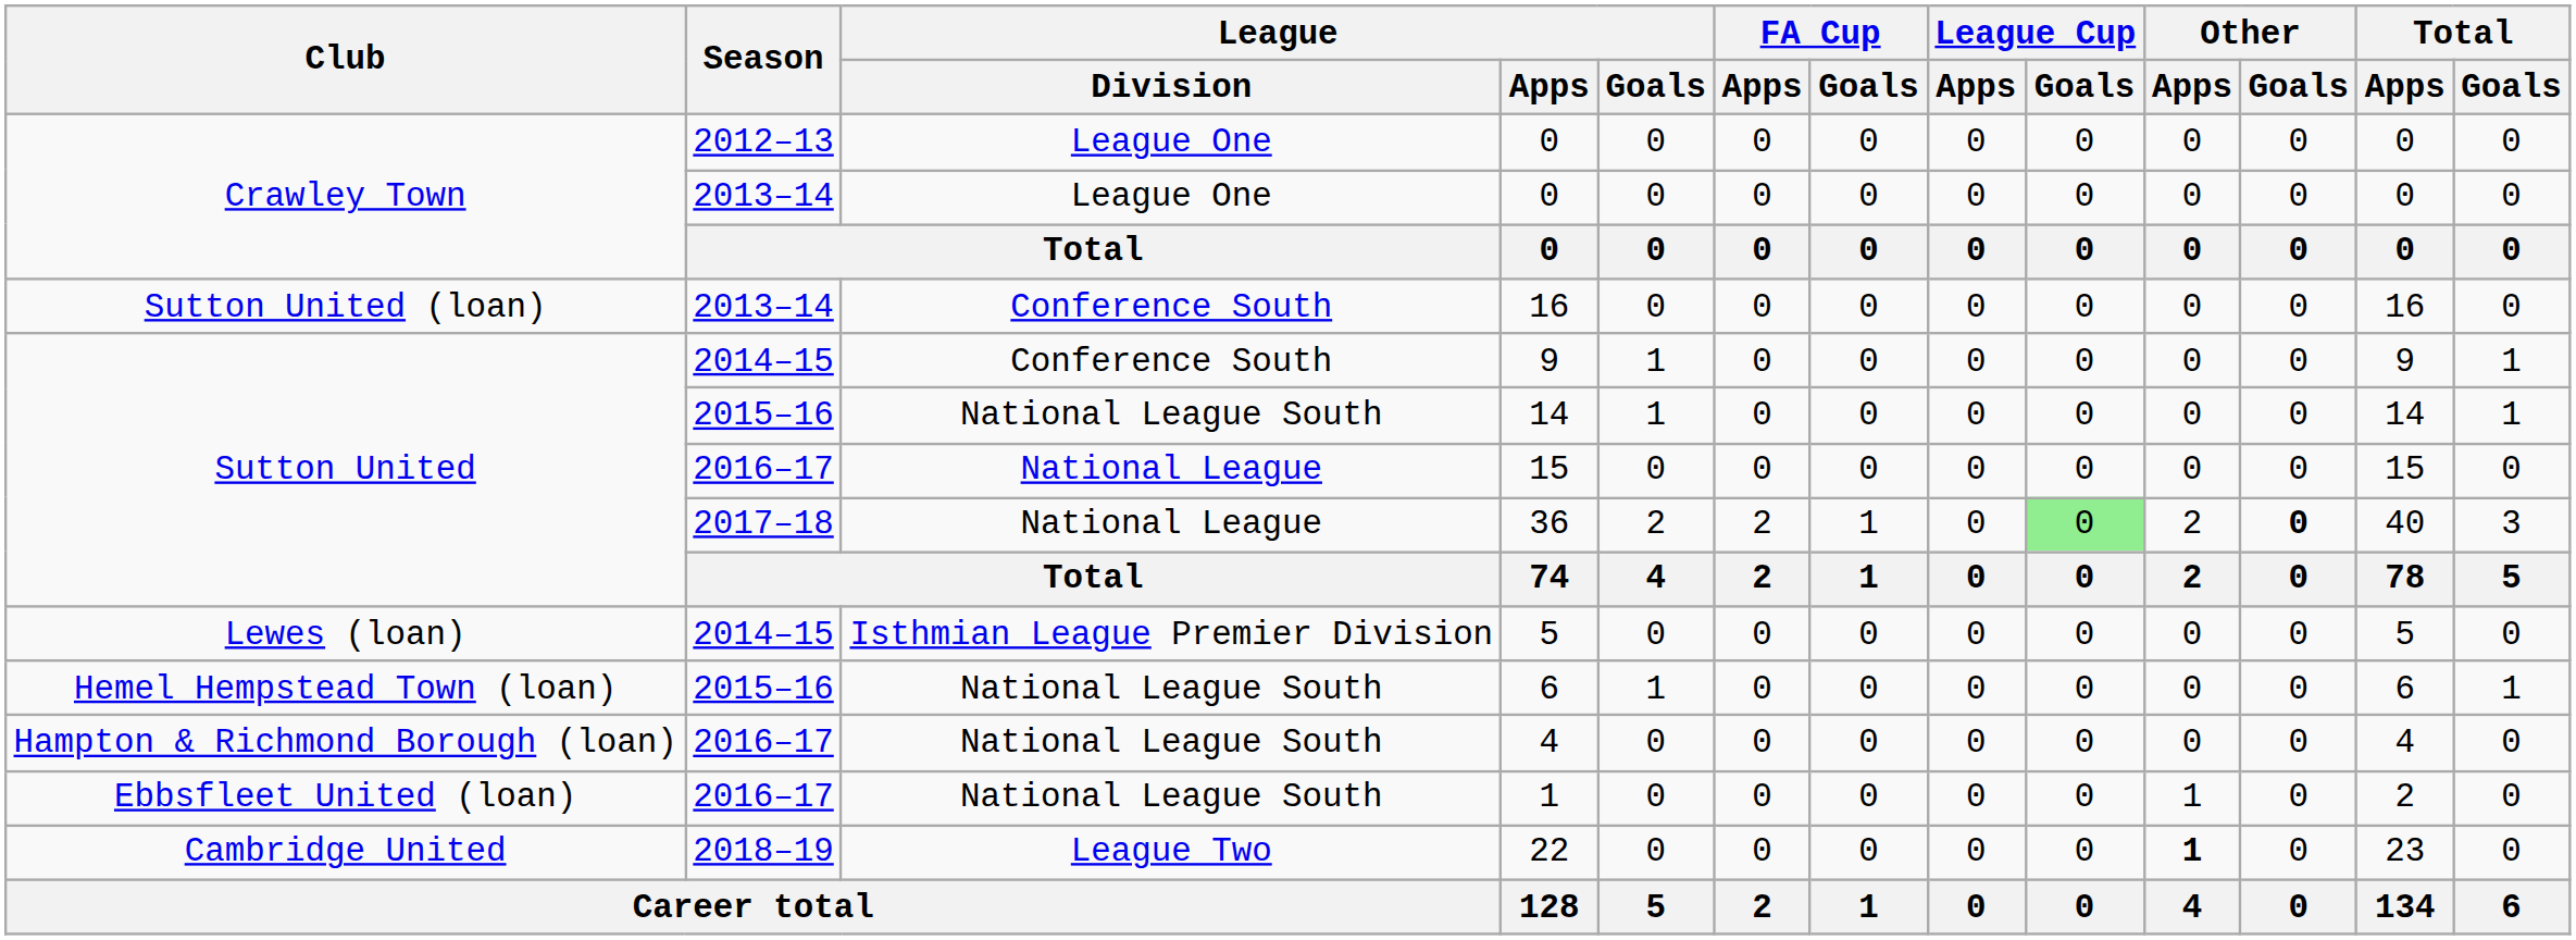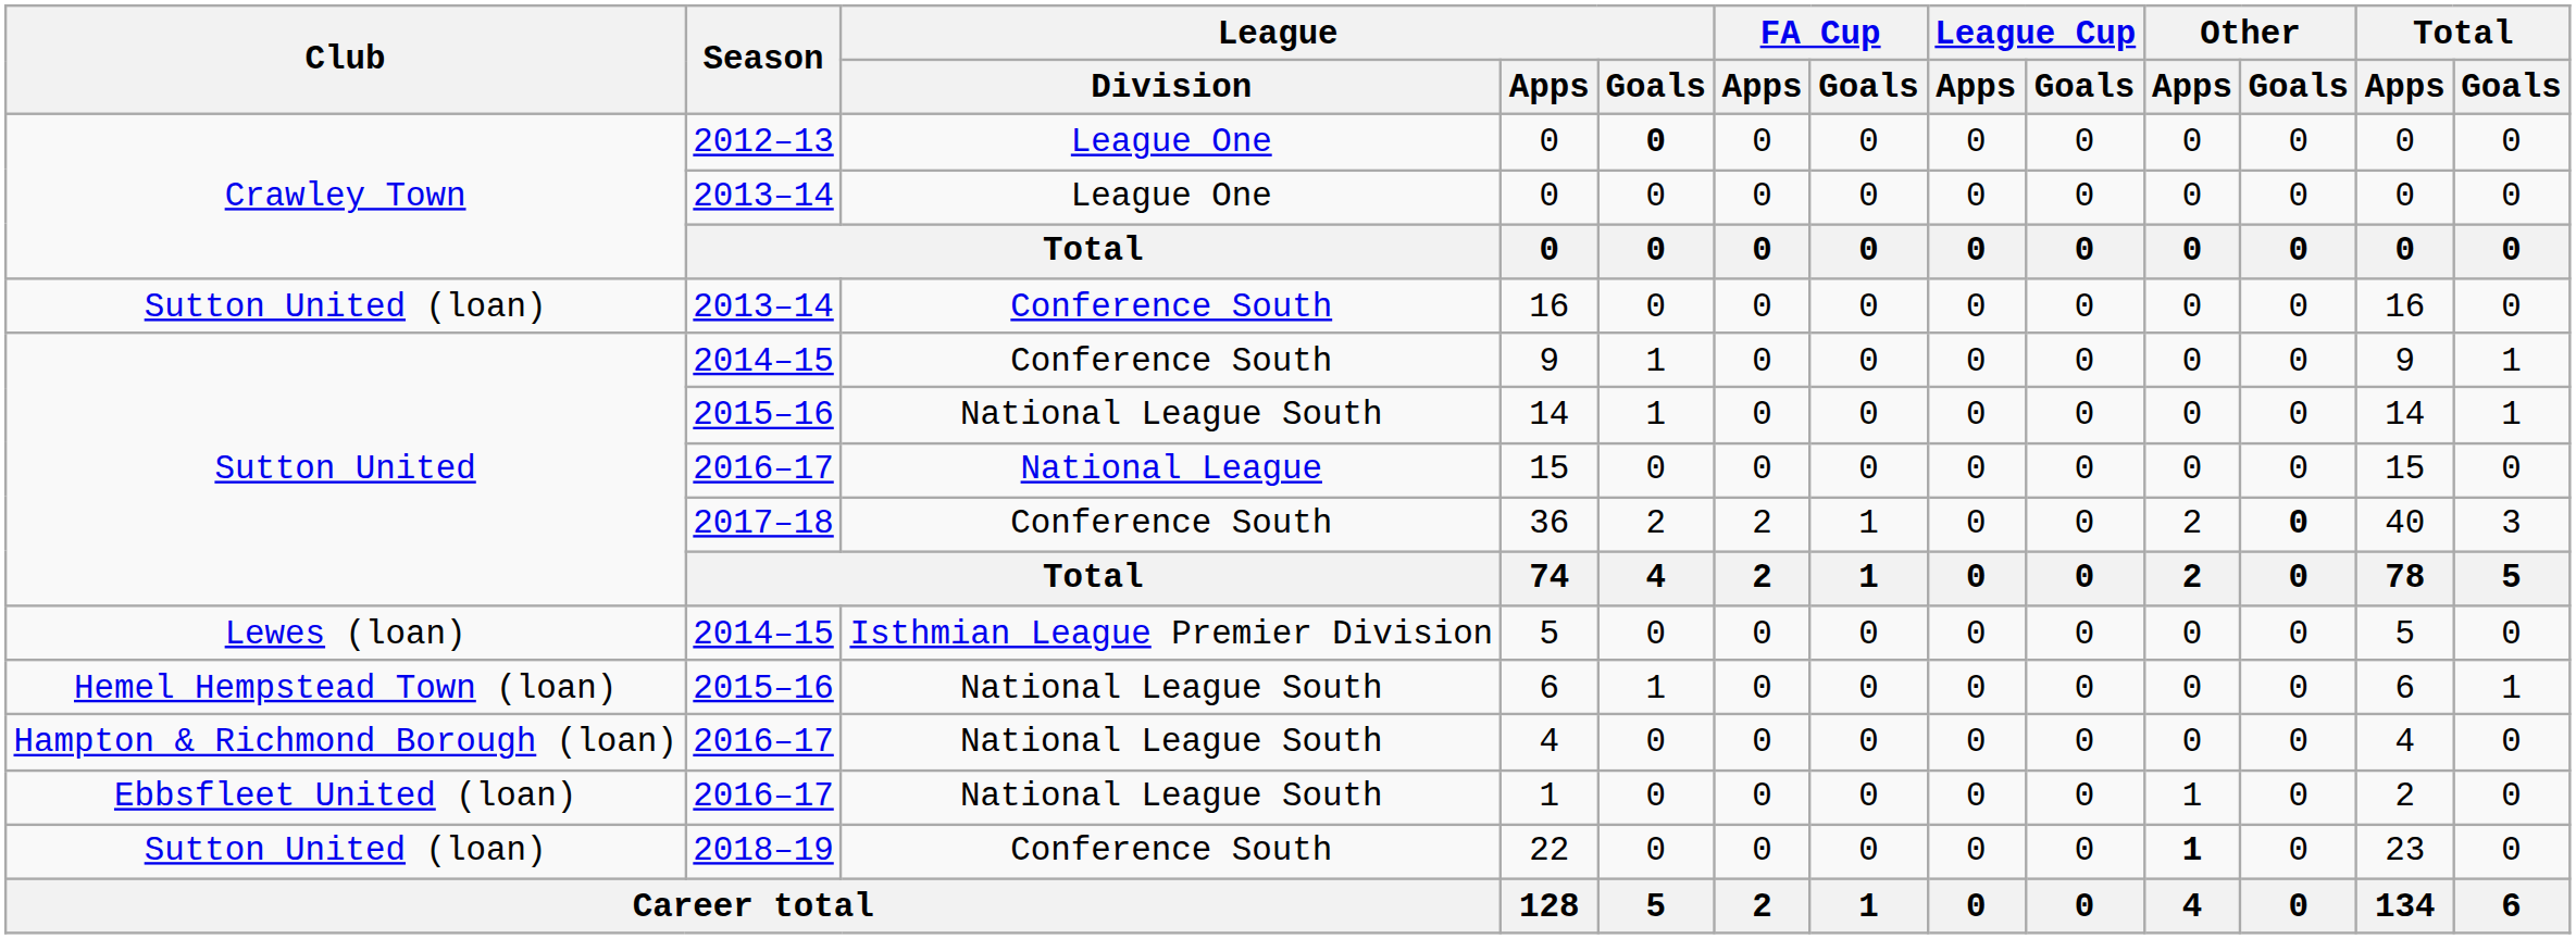 <table class=wikitable style="text-align: center">
 <tr>
 <th rowspan=2>Club</th>
 <th rowspan=2>Season</th>
 <th colspan=3>League</th>
 <th colspan=2><a href='#'>FA Cup</a></th>
 <th colspan=2><a href='#'>League Cup</a></th>
 <th colspan=2>Other</th>
 <th colspan=2>Total</th>
 </tr>
 <tr>
 <th>Division</th>
 <th>Apps</th>
 <th>Goals</th>
 <th>Apps</th>
 <th>Goals</th>
 <th>Apps</th>
 <th>Goals</th>
 <th>Apps</th>
 <th>Goals</th>
 <th>Apps</th>
 <th>Goals</th>
 </tr>
 <tr>
 <td rowspan=3><a href='#'>Crawley Town</a></td>
 <td><a href='#'>2012–13</a></td>
 <td><a href='#'>League One</a></td>
 <td>0</td>
-<td>0</td>
+<td><strong>0</strong></td>
 <td>0</td>
 <td>0</td>
 <td>0</td>
 <td>0</td>
 <td>0</td>
 <td>0</td>
 <td>0</td>
 <td>0</td>
 </tr>
 <tr>
 <td><a href='#'>2013–14</a></td>
 <td>League One</td>
 <td>0</td>
 <td>0</td>
 <td>0</td>
 <td>0</td>
 <td>0</td>
 <td>0</td>
 <td>0</td>
 <td>0</td>
 <td>0</td>
 <td>0</td>
 </tr>
 <tr>
 <th colspan=2>Total</th>
 <th>0</th>
 <th>0</th>
 <th>0</th>
 <th>0</th>
 <th>0</th>
 <th>0</th>
 <th>0</th>
 <th>0</th>
 <th>0</th>
 <th>0</th>
 </tr>
 <tr>
 <td rowspan=1><a href='#'>Sutton United</a> (loan)</td>
 <td><a href='#'>2013–14</a></td>
 <td><a href='#'>Conference South</a></td>
 <td>16</td>
 <td>0</td>
 <td>0</td>
 <td>0</td>
 <td>0</td>
 <td>0</td>
 <td>0</td>
 <td>0</td>
 <td>16</td>
 <td>0</td>
 </tr>
 <tr>
 <td rowspan=5><a href='#'>Sutton United</a></td>
 <td><a href='#'>2014–15</a></td>
 <td>Conference South</td>
 <td>9</td>
 <td>1</td>
 <td>0</td>
 <td>0</td>
 <td>0</td>
 <td>0</td>
 <td>0</td>
 <td>0</td>
 <td>9</td>
 <td>1</td>
 </tr>
 <tr>
 <td><a href='#'>2015–16</a></td>
 <td>National League South</td>
 <td>14</td>
 <td>1</td>
 <td>0</td>
 <td>0</td>
 <td>0</td>
 <td>0</td>
 <td>0</td>
 <td>0</td>
 <td>14</td>
 <td>1</td>
 </tr>
 <tr>
 <td><a href='#'>2016–17</a></td>
 <td><a href='#'>National League</a></td>
 <td>15</td>
 <td>0</td>
 <td>0</td>
 <td>0</td>
 <td>0</td>
 <td>0</td>
 <td>0</td>
 <td>0</td>
 <td>15</td>
 <td>0</td>
 </tr>
 <tr>
 <td><a href='#'>2017–18</a></td>
-<td>National League</td>
+<td>Conference South</td>
 <td>36</td>
 <td>2</td>
 <td>2</td>
 <td>1</td>
 <td>0</td>
-<td style="background: lightgreen;">0</td>
+<td>0</td>
 <td>2</td>
 <td><strong>0</strong></td>
 <td>40</td>
 <td>3</td>
 </tr>
 <tr>
 <th colspan=2>Total</th>
 <th>74</th>
 <th>4</th>
 <th>2</th>
 <th>1</th>
 <th>0</th>
 <th>0</th>
 <th>2</th>
 <th>0</th>
 <th>78</th>
 <th>5</th>
 </tr>
 <tr>
 <td rowspan=1><a href='#'>Lewes</a> (loan)</td>
 <td><a href='#'>2014–15</a></td>
 <td><a href='#'>Isthmian League</a> Premier Division</td>
 <td>5</td>
 <td>0</td>
 <td>0</td>
 <td>0</td>
 <td>0</td>
 <td>0</td>
 <td>0</td>
 <td>0</td>
 <td>5</td>
 <td>0</td>
 </tr>
 <tr>
 <td rowspan=1><a href='#'>Hemel Hempstead Town</a> (loan)</td>
 <td><a href='#'>2015–16</a></td>
 <td>National League South</td>
 <td>6</td>
 <td>1</td>
 <td>0</td>
 <td>0</td>
 <td>0</td>
 <td>0</td>
 <td>0</td>
 <td>0</td>
 <td>6</td>
 <td>1</td>
 </tr>
 <tr>
 <td rowspan=1><a href='#'>Hampton & Richmond Borough</a> (loan)</td>
 <td><a href='#'>2016–17</a></td>
 <td>National League South</td>
 <td>4</td>
 <td>0</td>
 <td>0</td>
 <td>0</td>
 <td>0</td>
 <td>0</td>
 <td>0</td>
 <td>0</td>
 <td>4</td>
 <td>0</td>
 </tr>
 <tr>
 <td rowspan=1><a href='#'>Ebbsfleet United</a> (loan)</td>
 <td><a href='#'>2016–17</a></td>
 <td>National League South</td>
 <td>1</td>
 <td>0</td>
 <td>0</td>
 <td>0</td>
 <td>0</td>
 <td>0</td>
 <td>1</td>
 <td>0</td>
 <td>2</td>
 <td>0</td>
 </tr>
 <tr>
-<td rowspan=1><a href='#'>Cambridge United</a></td>
+<td rowspan=1><a href='#'>Sutton United</a> (loan)</td>
 <td><a href='#'>2018–19</a></td>
-<td><a href='#'>League Two</a></td>
+<td>Conference South</td>
 <td>22</td>
 <td>0</td>
 <td>0</td>
 <td>0</td>
 <td>0</td>
 <td>0</td>
 <td><strong>1</strong></td>
 <td>0</td>
 <td>23</td>
 <td>0</td>
 </tr>
 <tr>
 <th colspan=3>Career total</th>
 <th>128</th>
 <th>5</th>
 <th>2</th>
 <th>1</th>
 <th>0</th>
 <th>0</th>
 <th>4</th>
 <th>0</th>
 <th>134</th>
 <th>6</th>
 </tr>
 </table>
